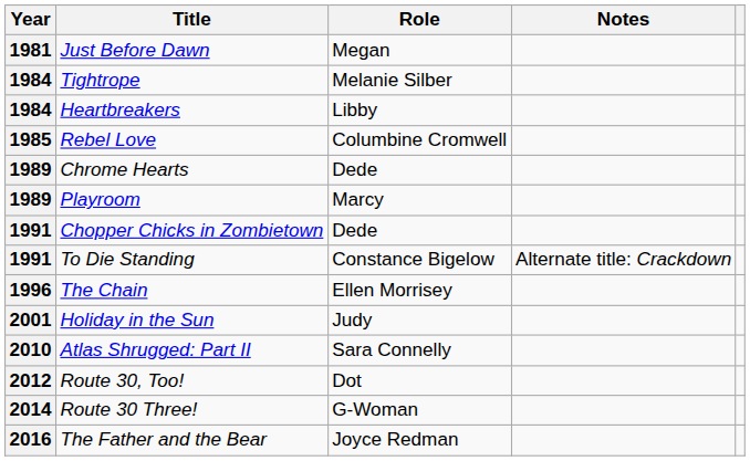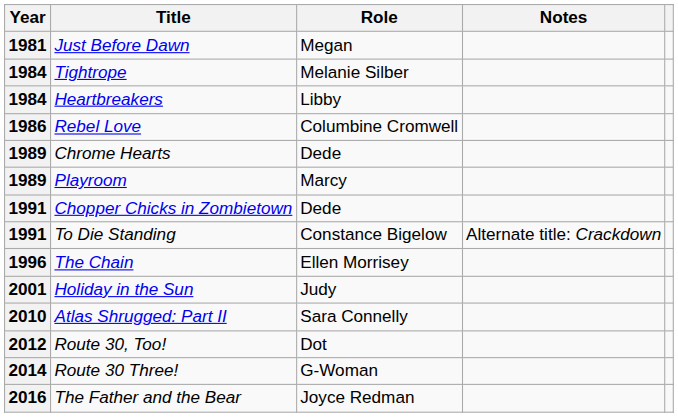 <table class="wikitable plainrowheaders sortable">
 <tr>
 <th>Year</th>
 <th>Title</th>
 <th>Role</th>
 <th class="unsortable">Notes</th>
 <th class="unsortable"></th>
 </tr>
 <tr>
 <th scope="row">1981</th>
 <td><em><a href='#'>Just Before Dawn</a></em></td>
 <td>Megan</td>
 <td></td>
 <td style="text-align:center;"></td>
 </tr>
 <tr>
 <th scope="row">1984</th>
 <td><em><a href='#'>Tightrope</a></em></td>
 <td>Melanie Silber</td>
 <td></td>
 <td style="text-align:center;"></td>
 </tr>
 <tr>
 <th scope="row">1984</th>
 <td><em><a href='#'>Heartbreakers</a></em></td>
 <td>Libby</td>
 <td></td>
 <td style="text-align:center;"></td>
 </tr>
 <tr>
-<th scope="row">1985</th>
+<th scope="row">1986</th>
 <td><em><a href='#'>Rebel Love</a></em></td>
 <td>Columbine Cromwell</td>
 <td></td>
 <td style="text-align:center;"></td>
 </tr>
 <tr>
 <th scope="row">1989</th>
 <td><em>Chrome Hearts</em></td>
 <td>Dede</td>
 <td></td>
 <td style="text-align:center;"></td>
 </tr>
 <tr>
 <th scope="row">1989</th>
 <td><em><a href='#'>Playroom</a></em></td>
 <td>Marcy</td>
 <td></td>
 <td style="text-align:center;"></td>
 </tr>
 <tr>
 <th scope="row">1991</th>
 <td><em><a href='#'>Chopper Chicks in Zombietown</a></em></td>
 <td>Dede</td>
 <td></td>
 <td style="text-align:center;"></td>
 </tr>
 <tr>
 <th scope="row">1991</th>
 <td><em>To Die Standing</em></td>
 <td>Constance Bigelow</td>
 <td>Alternate title: <em>Crackdown</em></td>
 <td style="text-align:center;"></td>
 </tr>
 <tr>
 <th scope="row">1996</th>
 <td data-sort-value="Chain"><em><a href='#'>The Chain</a></em></td>
 <td>Ellen Morrisey</td>
 <td></td>
 <td style="text-align:center;"></td>
 </tr>
 <tr>
 <th scope="row">2001</th>
 <td><em><a href='#'>Holiday in the Sun</a></em></td>
 <td>Judy</td>
 <td></td>
 <td style="text-align:center;"></td>
 </tr>
 <tr>
 <th scope="row">2010</th>
 <td><em><a href='#'>Atlas Shrugged: Part II</a></em></td>
 <td>Sara Connelly</td>
 <td></td>
 <td style="text-align:center;"></td>
 </tr>
 <tr>
 <th scope="row">2012</th>
 <td><em>Route 30, Too!</em></td>
 <td>Dot</td>
 <td></td>
 <td style="text-align:center;"></td>
 </tr>
 <tr>
 <th scope="row">2014</th>
 <td><em>Route 30 Three!</em></td>
 <td>G-Woman</td>
 <td></td>
 <td style="text-align:center;"></td>
 </tr>
 <tr>
 <th scope="row">2016</th>
 <td><em>The Father and the Bear</em></td>
 <td>Joyce Redman</td>
 <td></td>
 <td style="text-align:center;"></td>
 </tr>
 </table>
